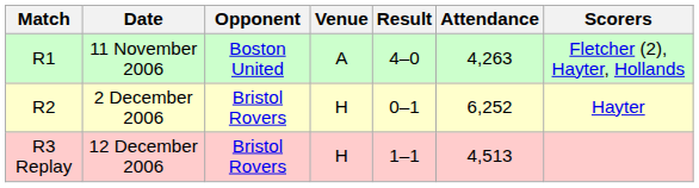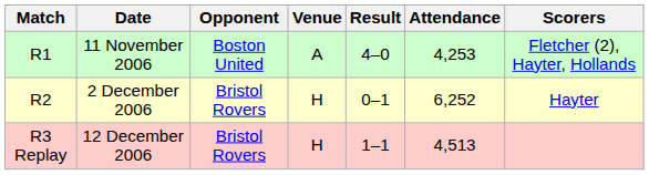 <table class="wikitable" style="font-size:100%; text-align:center">
 <tr>
 <th>Match</th>
 <th>Date</th>
 <th>Opponent</th>
 <th>Venue</th>
 <th>Result</th>
 <th>Attendance</th>
 <th>Scorers</th>
 </tr>
 <tr style="background: #CCFFCC;">
 <td>R1</td>
 <td>11 November 2006</td>
 <td><a href='#'>Boston United</a></td>
 <td>A</td>
 <td>4–0</td>
-<td>4,263</td>
+<td>4,253</td>
 <td><a href='#'>Fletcher</a> (2), <a href='#'>Hayter</a>, <a href='#'>Hollands</a></td>
 </tr>
 <tr style="background: #FFFFCC;">
 <td>R2</td>
 <td>2 December 2006</td>
 <td><a href='#'>Bristol Rovers</a></td>
 <td>H</td>
 <td>0–1</td>
 <td>6,252</td>
 <td><a href='#'>Hayter</a></td>
 </tr>
 <tr style="background: #FFCCCC;">
 <td>R3 Replay</td>
 <td>12 December 2006</td>
 <td><a href='#'>Bristol Rovers</a></td>
 <td>H</td>
 <td>1–1</td>
 <td>4,513</td>
 <td></td>
 </tr>
 </table>
